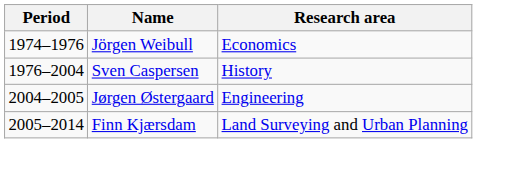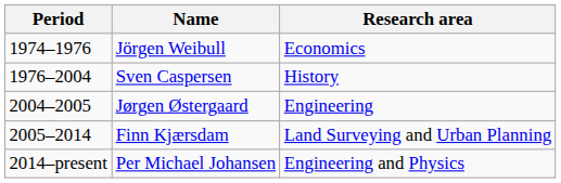 <table class="wikitable">
 <tr>
 <th>Period</th>
 <th>Name</th>
 <th>Research area</th>
 </tr>
 <tr>
 <td>1974–1976</td>
 <td><a href='#'>Jörgen Weibull</a></td>
 <td><a href='#'>Economics</a></td>
 </tr>
 <tr>
 <td>1976–2004</td>
 <td><a href='#'>Sven Caspersen</a></td>
 <td><a href='#'>History</a></td>
 </tr>
 <tr>
 <td>2004–2005</td>
 <td><a href='#'>Jørgen Østergaard</a></td>
 <td><a href='#'>Engineering</a></td>
 </tr>
 <tr>
 <td>2005–2014</td>
 <td><a href='#'>Finn Kjærsdam</a></td>
 <td><a href='#'>Land Surveying</a> and <a href='#'>Urban Planning</a></td>
 </tr>
+<tr>
+<td>2014–present</td>
+<td><a href='#'>Per Michael Johansen</a></td>
+<td><a href='#'>Engineering</a> and <a href='#'>Physics</a></td>
+</tr>
 </table>
